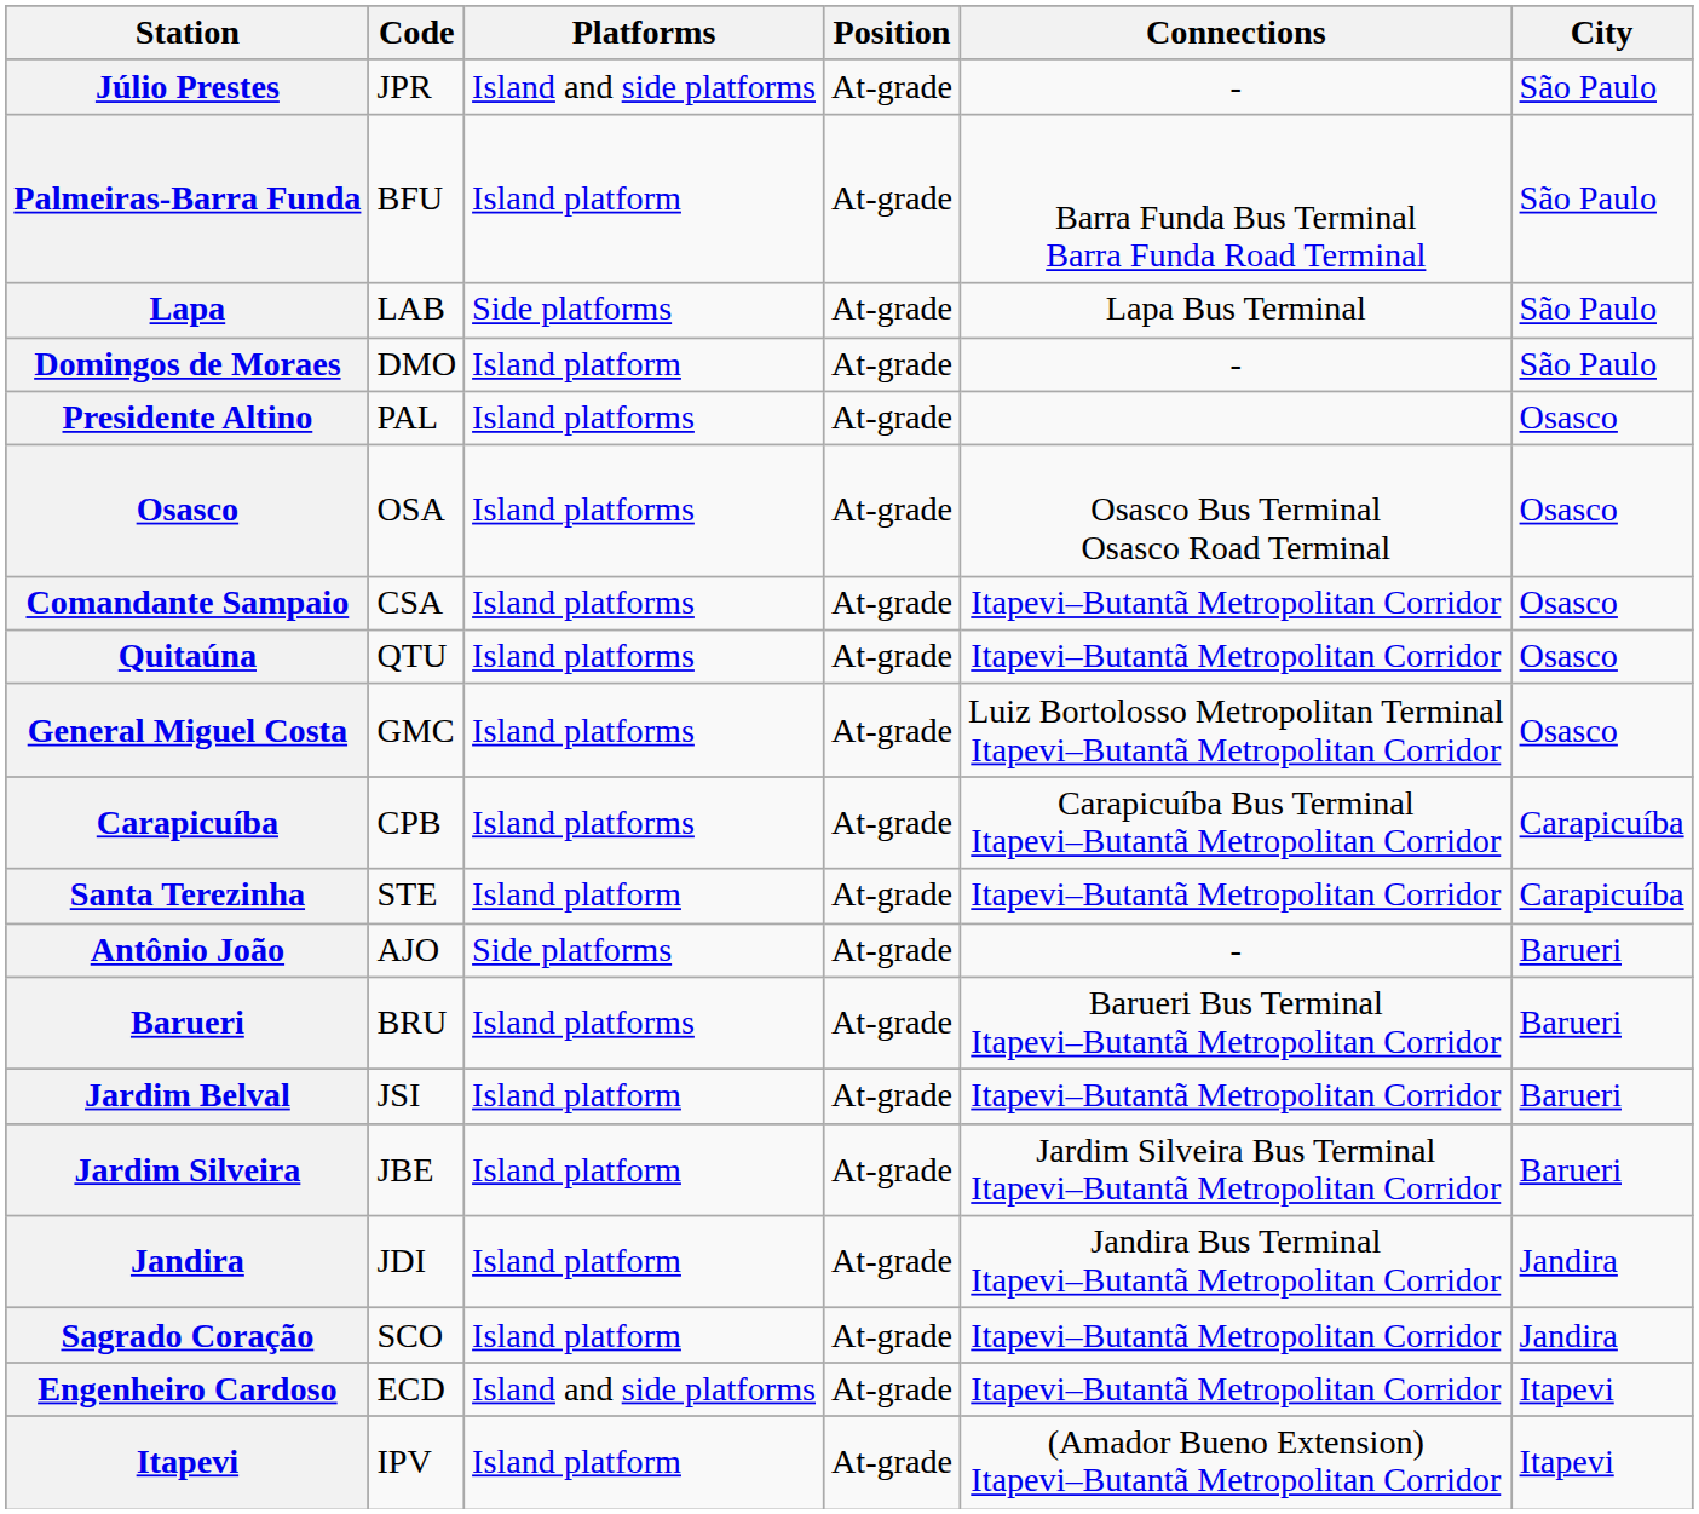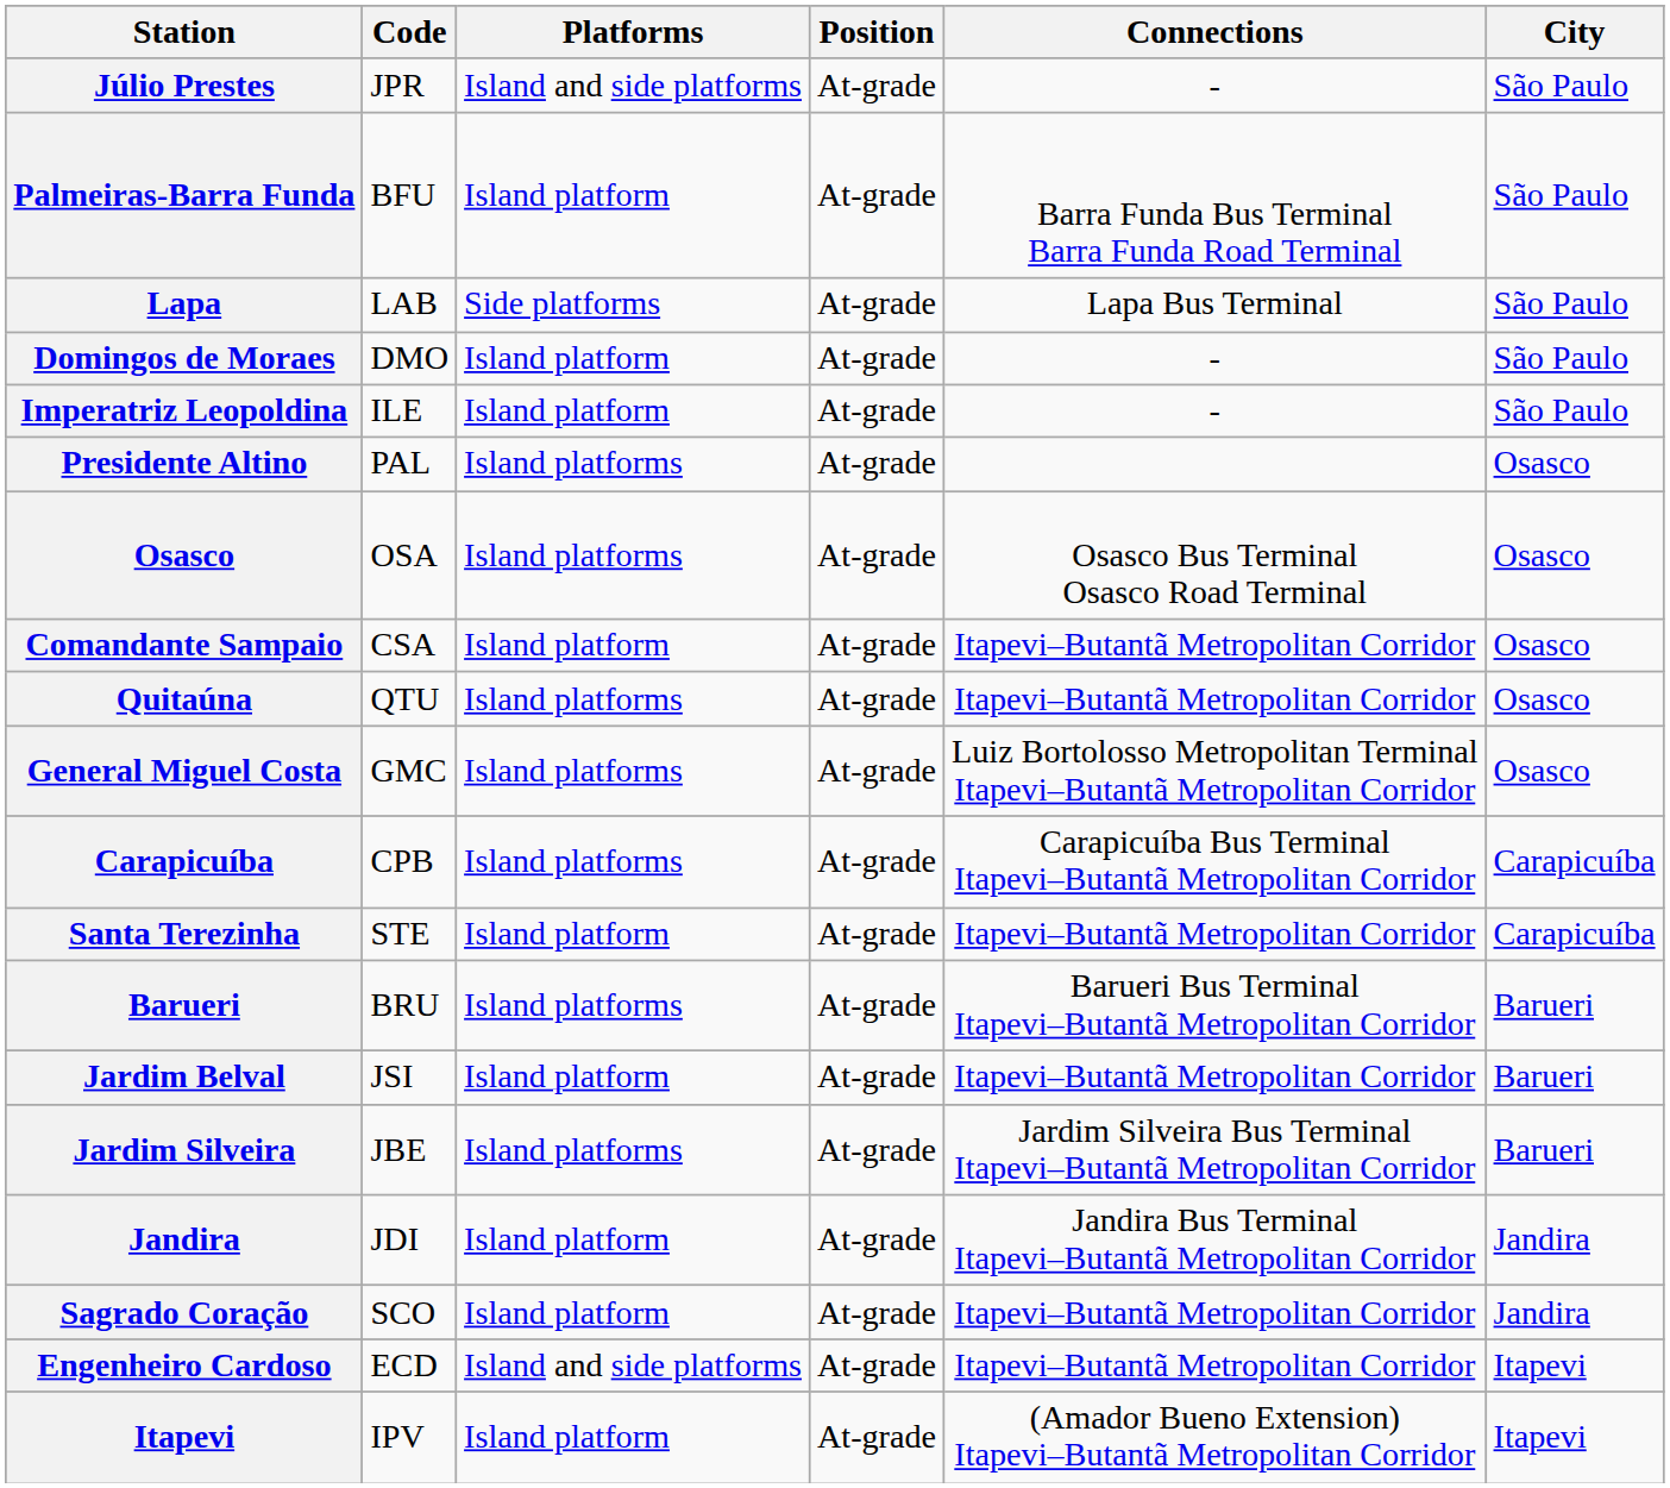 <table class="wikitable plainrowheaders">
 <tr>
 <th>Station</th>
 <th>Code</th>
 <th>Platforms</th>
 <th>Position</th>
 <th>Connections</th>
 <th>City</th>
 </tr>
 <tr>
 <th scope="row"><a href='#'>Júlio Prestes</a></th>
 <td>JPR</td>
 <td><a href='#'>Island</a> and <a href='#'>side platforms</a></td>
 <td>At-grade</td>
 <td style="text-align: center;">-</td>
 <td><a href='#'>São Paulo</a></td>
 </tr>
 <tr>
 <th scope="row"><a href='#'>Palmeiras-Barra Funda</a></th>
 <td>BFU</td>
 <td><a href='#'>Island platform</a></td>
 <td>At-grade</td>
 <td style="text-align: center;"> <br>   <br>  Barra Funda Bus Terminal<br> <a href='#'>Barra Funda Road Terminal</a></td>
 <td><a href='#'>São Paulo</a></td>
 </tr>
 <tr>
 <th scope="row"><a href='#'>Lapa</a></th>
 <td>LAB</td>
 <td><a href='#'>Side platforms</a></td>
 <td>At-grade</td>
 <td style="text-align: center;"> Lapa Bus Terminal</td>
 <td><a href='#'>São Paulo</a></td>
 </tr>
 <tr>
 <th scope="row"><a href='#'>Domingos de Moraes</a></th>
 <td>DMO</td>
 <td><a href='#'>Island platform</a></td>
 <td>At-grade</td>
 <td style="text-align: center;">-</td>
 <td><a href='#'>São Paulo</a></td>
 </tr>
 <tr>
+<th scope="row"><a href='#'>Imperatriz Leopoldina</a></th>
+<td>ILE</td>
+<td><a href='#'>Island platform</a></td>
+<td>At-grade</td>
+<td style="text-align: center;">-</td>
+<td><a href='#'>São Paulo</a></td>
+</tr>
+<tr>
 <th scope="row"><a href='#'>Presidente Altino</a></th>
 <td>PAL</td>
 <td><a href='#'>Island platforms</a></td>
 <td>At-grade</td>
 <td style="text-align: center;"> </td>
 <td><a href='#'>Osasco</a></td>
 </tr>
 <tr>
 <th scope="row"><a href='#'>Osasco</a></th>
 <td>OSA</td>
 <td><a href='#'>Island platforms</a></td>
 <td>At-grade</td>
 <td style="text-align: center;"> <br>  Osasco Bus Terminal<br> Osasco Road Terminal</td>
 <td><a href='#'>Osasco</a></td>
 </tr>
 <tr>
 <th scope="row"><a href='#'>Comandante Sampaio</a></th>
 <td>CSA</td>
-<td><a href='#'>Island platforms</a></td>
+<td><a href='#'>Island platform</a></td>
 <td>At-grade</td>
 <td style="text-align: center;"> <a href='#'>Itapevi–Butantã Metropolitan Corridor</a></td>
 <td><a href='#'>Osasco</a></td>
 </tr>
 <tr>
 <th scope="row"><a href='#'>Quitaúna</a></th>
 <td>QTU</td>
 <td><a href='#'>Island platforms</a></td>
 <td>At-grade</td>
 <td style="text-align: center;"> <a href='#'>Itapevi–Butantã Metropolitan Corridor</a></td>
 <td><a href='#'>Osasco</a></td>
 </tr>
 <tr>
 <th scope="row"><a href='#'>General Miguel Costa</a></th>
 <td>GMC</td>
 <td><a href='#'>Island platforms</a></td>
 <td>At-grade</td>
 <td style="text-align: center;">  Luiz Bortolosso Metropolitan Terminal<br> <a href='#'>Itapevi–Butantã Metropolitan Corridor</a></td>
 <td><a href='#'>Osasco</a></td>
 </tr>
 <tr>
 <th scope="row"><a href='#'>Carapicuíba</a></th>
 <td>CPB</td>
 <td><a href='#'>Island platforms</a></td>
 <td>At-grade</td>
 <td style="text-align: center;">  Carapicuíba Bus Terminal<br> <a href='#'>Itapevi–Butantã Metropolitan Corridor</a></td>
 <td><a href='#'>Carapicuíba</a></td>
 </tr>
 <tr>
 <th scope="row"><a href='#'>Santa Terezinha</a></th>
 <td>STE</td>
 <td><a href='#'>Island platform</a></td>
 <td>At-grade</td>
 <td style="text-align: center;"> <a href='#'>Itapevi–Butantã Metropolitan Corridor</a></td>
 <td><a href='#'>Carapicuíba</a></td>
 </tr>
 <tr>
-<th scope="row"><a href='#'>Antônio João</a></th>
-<td>AJO</td>
-<td><a href='#'>Side platforms</a></td>
-<td>At-grade</td>
-<td style="text-align: center;">-</td>
-<td><a href='#'>Barueri</a></td>
-</tr>
-<tr>
 <th scope="row"><a href='#'>Barueri</a></th>
 <td>BRU</td>
 <td><a href='#'>Island platforms</a></td>
 <td>At-grade</td>
 <td style="text-align: center;"> Barueri Bus Terminal<br> <a href='#'>Itapevi–Butantã Metropolitan Corridor</a></td>
 <td><a href='#'>Barueri</a></td>
 </tr>
 <tr>
 <th scope="row"><a href='#'>Jardim Belval</a></th>
 <td>JSI</td>
 <td><a href='#'>Island platform</a></td>
 <td>At-grade</td>
 <td style="text-align: center;"> <a href='#'>Itapevi–Butantã Metropolitan Corridor</a></td>
 <td><a href='#'>Barueri</a></td>
 </tr>
 <tr>
 <th scope="row"><a href='#'>Jardim Silveira</a></th>
 <td>JBE</td>
-<td><a href='#'>Island platform</a></td>
+<td><a href='#'>Island platforms</a></td>
 <td>At-grade</td>
 <td style="text-align: center;"> Jardim Silveira Bus Terminal<br> <a href='#'>Itapevi–Butantã Metropolitan Corridor</a></td>
 <td><a href='#'>Barueri</a></td>
 </tr>
 <tr>
 <th scope="row"><a href='#'>Jandira</a></th>
 <td>JDI</td>
 <td><a href='#'>Island platform</a></td>
 <td>At-grade</td>
 <td style="text-align: center;"> Jandira Bus Terminal<br> <a href='#'>Itapevi–Butantã Metropolitan Corridor</a></td>
 <td><a href='#'>Jandira</a></td>
 </tr>
 <tr>
 <th scope="row"><a href='#'>Sagrado Coração</a></th>
 <td>SCO</td>
 <td><a href='#'>Island platform</a></td>
 <td>At-grade</td>
 <td style="text-align: center;"> <a href='#'>Itapevi–Butantã Metropolitan Corridor</a></td>
 <td><a href='#'>Jandira</a></td>
 </tr>
 <tr>
 <th scope="row"><a href='#'>Engenheiro Cardoso</a></th>
 <td>ECD</td>
 <td><a href='#'>Island</a> and <a href='#'>side platforms</a></td>
 <td>At-grade</td>
 <td style="text-align: center;"> <a href='#'>Itapevi–Butantã Metropolitan Corridor</a></td>
 <td><a href='#'>Itapevi</a></td>
 </tr>
 <tr>
 <th scope="row"><a href='#'>Itapevi</a></th>
 <td>IPV</td>
 <td><a href='#'>Island platform</a></td>
 <td>At-grade</td>
 <td style="text-align: center;">  (Amador Bueno Extension)<br> <a href='#'>Itapevi–Butantã Metropolitan Corridor</a></td>
 <td><a href='#'>Itapevi</a></td>
 </tr>
 </table>
